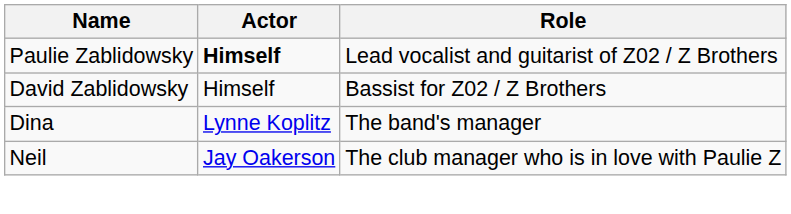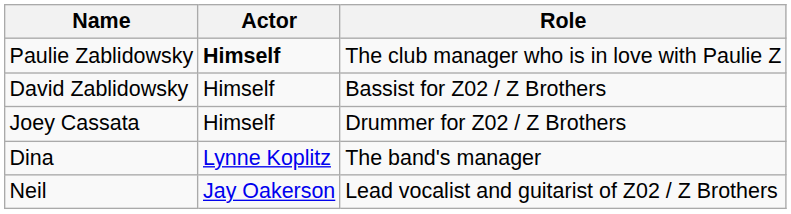 <table class="wikitable">
 <tr>
 <th>Name</th>
 <th>Actor</th>
 <th>Role</th>
 </tr>
 <tr>
 <td>Paulie Zablidowsky</td>
 <td><strong>Himself</strong></td>
-<td>Lead vocalist and guitarist of Z02 / Z Brothers</td>
+<td>The club manager who is in love with Paulie Z</td>
 </tr>
 <tr>
 <td>David Zablidowsky</td>
 <td>Himself</td>
 <td>Bassist for Z02 / Z Brothers</td>
+</tr>
+<tr>
+<td>Joey Cassata</td>
+<td>Himself</td>
+<td>Drummer for Z02 / Z Brothers</td>
 </tr>
 <tr>
 <td>Dina</td>
 <td><a href='#'>Lynne Koplitz</a></td>
 <td>The band's manager</td>
 </tr>
 <tr>
 <td>Neil</td>
 <td><a href='#'>Jay Oakerson</a></td>
-<td>The club manager who is in love with Paulie Z</td>
+<td>Lead vocalist and guitarist of Z02 / Z Brothers</td>
 </tr>
 </table>
